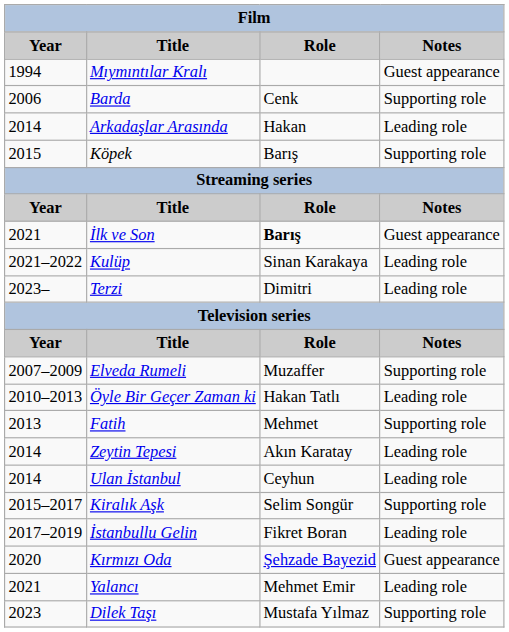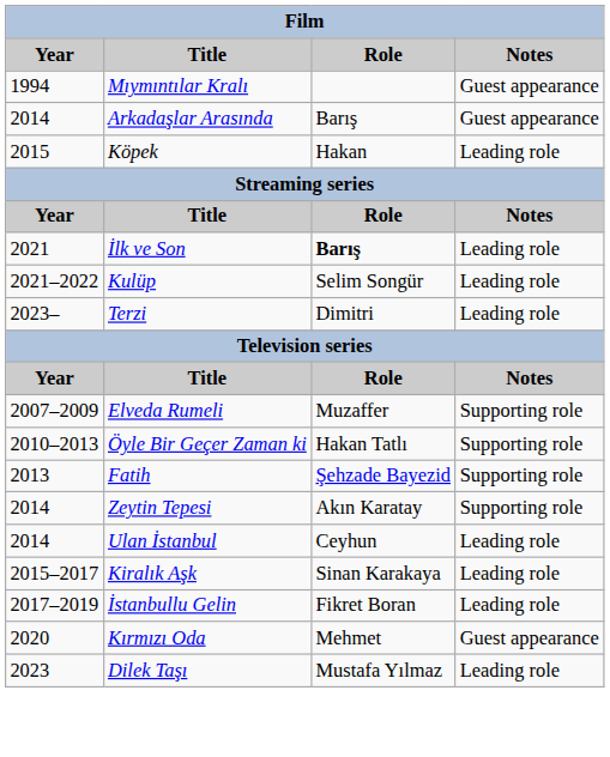 <table class="wikitable" style="font-size:90%">
 <tr>
 <th colspan="4" style="background:LightSteelBlue">Film</th>
 </tr>
 <tr>
 <th style="background:#CCCCCC">Year</th>
 <th style="background:#CCCCCC">Title</th>
 <th style="background:#CCCCCC">Role</th>
 <th style="background:#CCCCCC">Notes</th>
 </tr>
 <tr>
 <td>1994</td>
 <td><em><a href='#'>Mıymıntılar Kralı</a></em></td>
 <td></td>
 <td>Guest appearance</td>
 </tr>
 <tr>
-<td>2006</td>
-<td><em><a href='#'>Barda</a> </em></td>
-<td>Cenk</td>
-<td>Supporting role</td>
-</tr>
-<tr>
 <td>2014</td>
 <td><em><a href='#'>Arkadaşlar Arasında</a></em></td>
-<td>Hakan</td>
-<td>Leading role</td>
+<td>Barış</td>
+<td>Guest appearance</td>
 </tr>
 <tr>
 <td>2015</td>
 <td><em>Köpek</em></td>
-<td>Barış</td>
-<td>Supporting role</td>
+<td>Hakan</td>
+<td>Leading role</td>
 </tr>
 <tr>
 <th colspan=4 style="background:LightSteelBlue">Streaming series</th>
 </tr>
 <tr>
 <th style="background:#CCCCCC">Year</th>
 <th style="background:#CCCCCC">Title</th>
 <th style="background:#CCCCCC">Role</th>
 <th style="background:#CCCCCC">Notes</th>
 </tr>
 <tr>
 <td>2021</td>
 <td><em><a href='#'>İlk ve Son</a></em></td>
 <td><strong>Barış</strong></td>
-<td>Guest appearance</td>
+<td>Leading role</td>
 </tr>
 <tr>
 <td>2021–2022</td>
 <td><em><a href='#'>Kulüp</a></em></td>
-<td>Sinan Karakaya</td>
+<td>Selim Songür</td>
 <td>Leading role</td>
 </tr>
 <tr>
 <td>2023–</td>
 <td><em><a href='#'>Terzi</a></em></td>
 <td>Dimitri</td>
 <td>Leading role</td>
 </tr>
 <tr>
 <th colspan=4 style="background:LightSteelBlue">Television series</th>
 </tr>
 <tr>
 <th style="background:#CCCCCC">Year</th>
 <th style="background:#CCCCCC">Title</th>
 <th style="background:#CCCCCC">Role</th>
 <th style="background:#CCCCCC">Notes</th>
 </tr>
 <tr>
 <td>2007–2009</td>
 <td><em><a href='#'>Elveda Rumeli</a></em></td>
 <td>Muzaffer</td>
 <td>Supporting role</td>
 </tr>
 <tr>
 <td>2010–2013</td>
 <td><em><a href='#'>Öyle Bir Geçer Zaman ki</a></em></td>
 <td>Hakan Tatlı</td>
-<td>Leading role</td>
+<td>Supporting role</td>
 </tr>
 <tr>
 <td>2013</td>
 <td><em><a href='#'>Fatih</a></em></td>
-<td>Mehmet</td>
+<td><a href='#'>Şehzade Bayezid</a></td>
 <td>Supporting role</td>
 </tr>
 <tr>
 <td>2014</td>
 <td><em><a href='#'>Zeytin Tepesi</a></em></td>
 <td>Akın Karatay</td>
-<td>Leading role</td>
+<td>Supporting role</td>
 </tr>
 <tr>
 <td>2014</td>
 <td><em><a href='#'>Ulan İstanbul</a></em></td>
 <td>Ceyhun</td>
 <td>Leading role</td>
 </tr>
 <tr>
 <td>2015–2017</td>
 <td><em><a href='#'>Kiralık Aşk</a></em></td>
-<td>Selim Songür</td>
-<td>Supporting role</td>
+<td>Sinan Karakaya</td>
+<td>Leading role</td>
 </tr>
 <tr>
 <td>2017–2019</td>
 <td><em><a href='#'>İstanbullu Gelin</a></em></td>
 <td>Fikret Boran</td>
 <td>Leading role</td>
 </tr>
 <tr>
 <td>2020</td>
 <td><em><a href='#'>Kırmızı Oda</a></em></td>
-<td><a href='#'>Şehzade Bayezid</a></td>
+<td>Mehmet</td>
 <td>Guest appearance</td>
-</tr>
-<tr>
-<td>2021</td>
-<td><em><a href='#'>Yalancı</a></em></td>
-<td>Mehmet Emir</td>
-<td>Leading role</td>
 </tr>
 <tr>
 <td>2023</td>
 <td><em><a href='#'>Dilek Taşı</a></em></td>
 <td>Mustafa Yılmaz</td>
-<td>Supporting role</td>
+<td>Leading role</td>
 </tr>
 </table>
